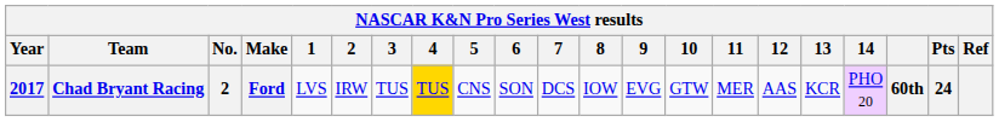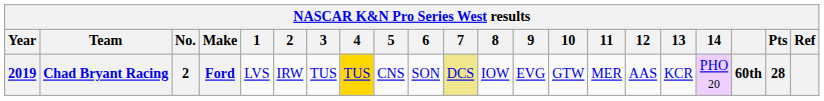 <table class="wikitable" style="text-align:center; font-size:75%">
 <tr>
 <th colspan=21><a href='#'>NASCAR K&N Pro Series West</a> results</th>
 </tr>
 <tr>
 <th>Year</th>
 <th>Team</th>
 <th>No.</th>
 <th>Make</th>
 <th>1</th>
 <th>2</th>
 <th>3</th>
 <th>4</th>
 <th>5</th>
 <th>6</th>
 <th>7</th>
 <th>8</th>
 <th>9</th>
 <th>10</th>
 <th>11</th>
 <th>12</th>
 <th>13</th>
 <th>14</th>
 <th></th>
 <th>Pts</th>
 <th>Ref</th>
 </tr>
 <tr>
-<th><a href='#'>2017</a></th>
+<th><a href='#'>2019</a></th>
 <th><a href='#'>Chad Bryant Racing</a></th>
 <th>2</th>
 <th><a href='#'>Ford</a></th>
 <td><a href='#'>LVS</a></td>
 <td><a href='#'>IRW</a></td>
 <td><a href='#'>TUS</a></td>
 <td style="background: gold;"><a href='#'>TUS</a></td>
 <td><a href='#'>CNS</a></td>
 <td><a href='#'>SON</a></td>
-<td><a href='#'>DCS</a></td>
+<td style="background: khaki;"><a href='#'>DCS</a></td>
 <td><a href='#'>IOW</a></td>
 <td><a href='#'>EVG</a></td>
 <td><a href='#'>GTW</a></td>
 <td><a href='#'>MER</a></td>
 <td><a href='#'>AAS</a></td>
 <td><a href='#'>KCR</a></td>
 <td style="background:#EFCFFF;"><a href='#'>PHO</a><br><small>20</small></td>
 <th>60th</th>
-<th>24</th>
+<th>28</th>
 <th></th>
 </tr>
 </table>
